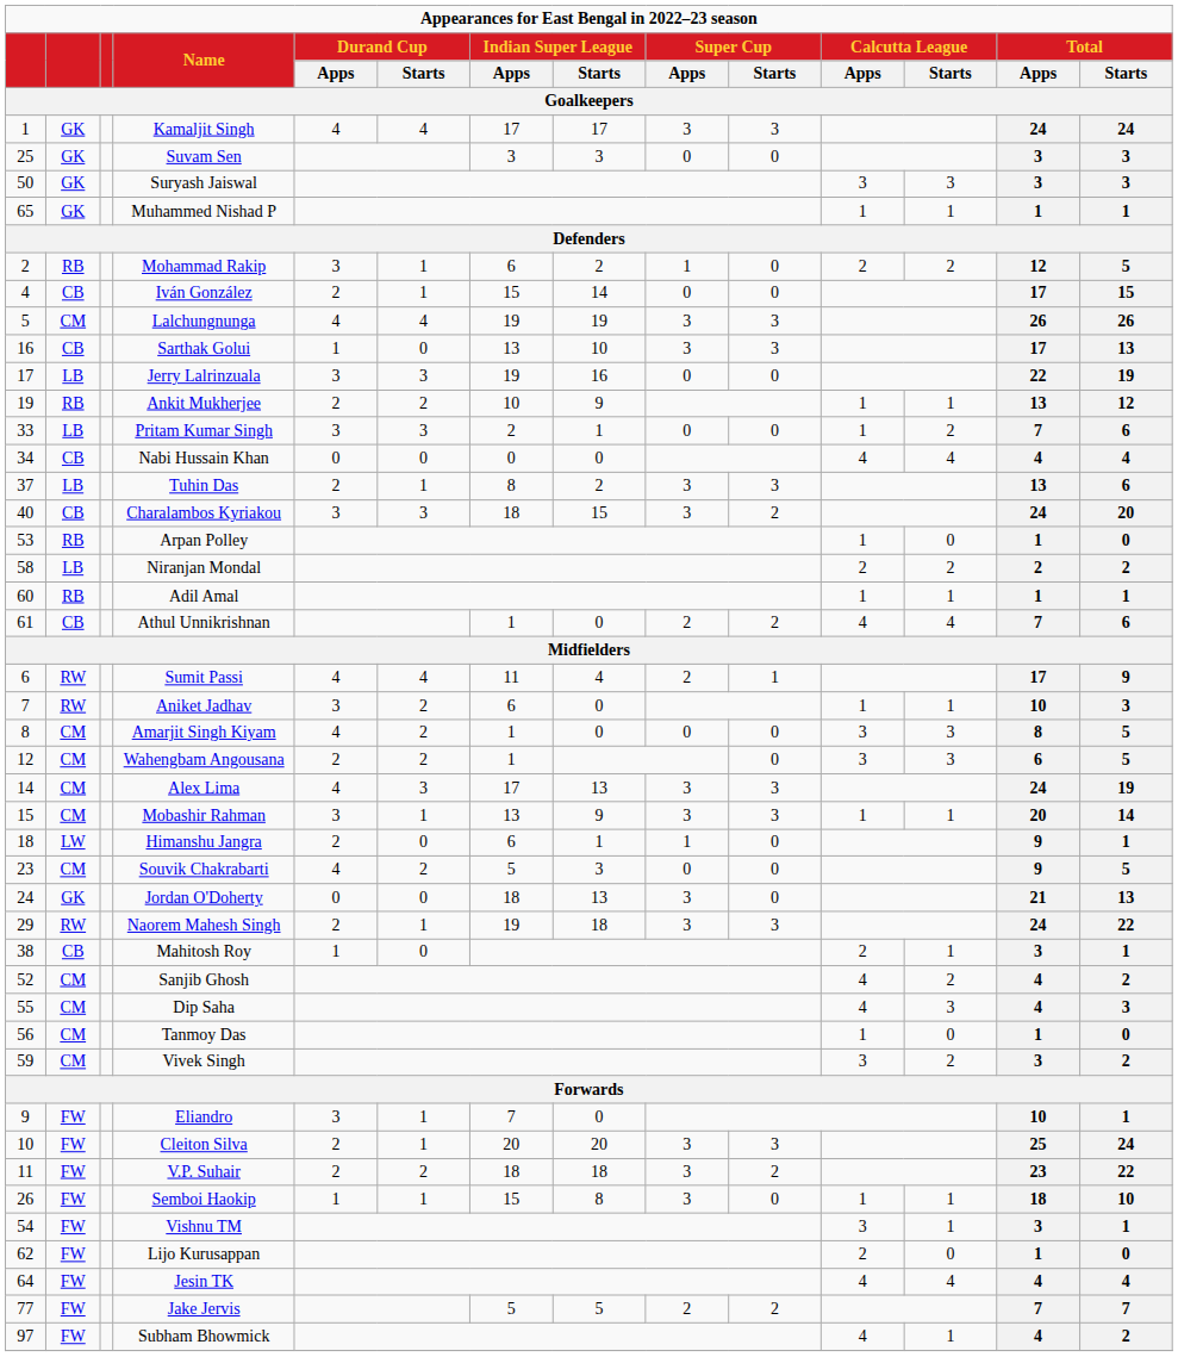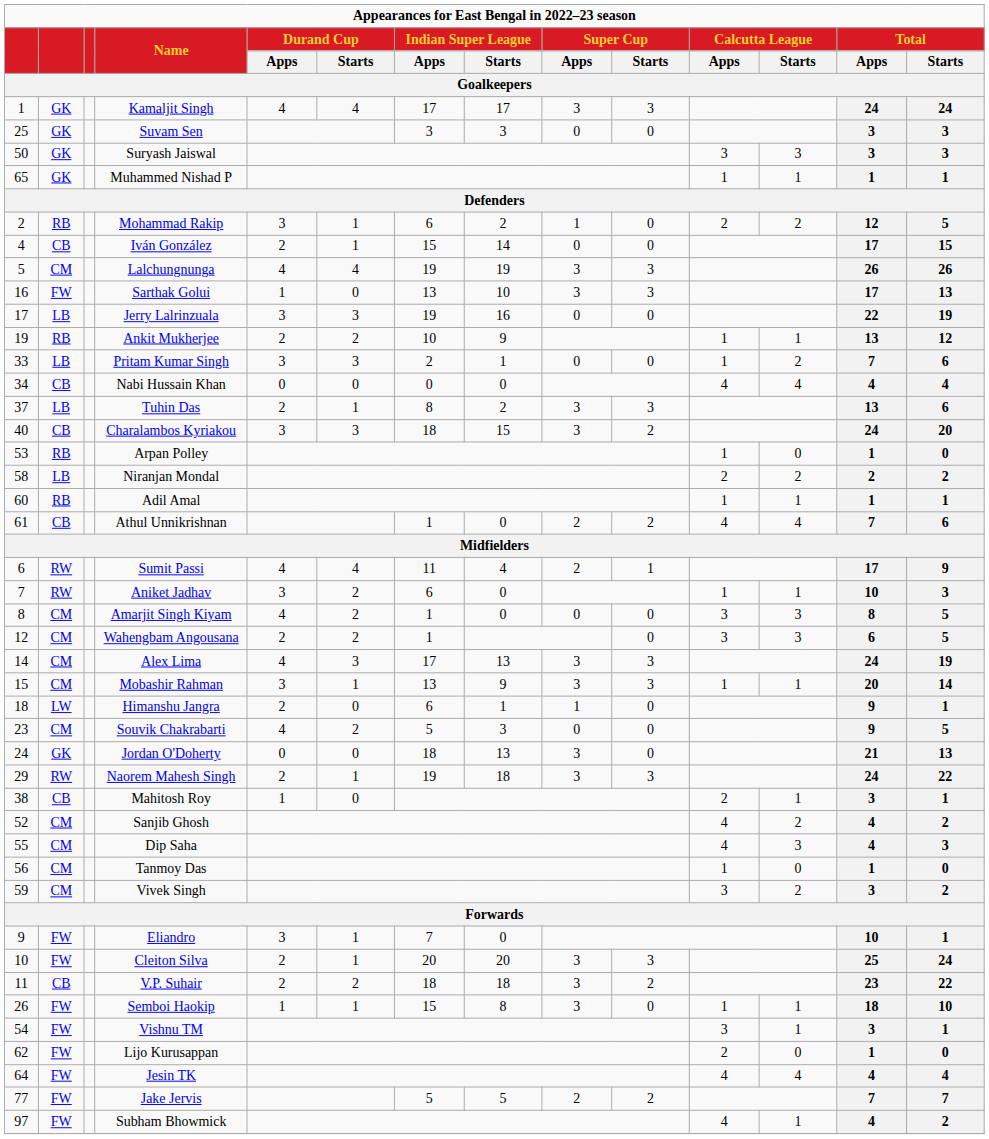 <table class="wikitable sortable" style="text-align:center; font-size:90%; width:80%;">
 <tr>
 <td colspan="14"><strong>Appearances for East Bengal in 2022–23 season</strong></td>
 </tr>
 <tr>
 <th style="background:#d71a23; color:#ffcd31; text-align:center;" rowspan="2"></th>
 <th style="background:#d71a23; color:#ffcd31; text-align:center;" rowspan="2"></th>
 <th style="background:#d71a23; color:#ffcd31; text-align:center;" rowspan="2"></th>
 <th style="background:#d71a23; color:#ffcd31; text-align:center; width:150px;" rowspan="2">Name</th>
 <th style="background:#d71a23; color:#ffcd31; text-align:center; width:86px;" colspan="2">Durand Cup</th>
 <th style="background:#d71a23; color:#ffcd31; text-align:center; width:86px;" colspan="2">Indian Super League</th>
 <th style="background:#d71a23; color:#ffcd31; text-align:center; width:86px;" colspan="2">Super Cup</th>
 <th style="background:#d71a23; color:#ffcd31; text-align:center; width:86px;" colspan="2">Calcutta League</th>
 <th style="background:#d71a23; color:#ffcd31; text-align:center; width:86px;" colspan="2">Total</th>
 </tr>
 <tr>
 <th>Apps</th>
 <th>Starts</th>
 <th>Apps</th>
 <th>Starts</th>
 <th>Apps</th>
 <th>Starts</th>
 <th>Apps</th>
 <th>Starts</th>
 <th>Apps</th>
 <th>Starts</th>
 </tr>
 <tr>
 <th colspan="14"><strong>Goalkeepers</strong></th>
 </tr>
 <tr>
 <td>1</td>
 <td><a href='#'>GK</a></td>
 <td></td>
 <td><a href='#'>Kamaljit Singh</a></td>
 <td>4</td>
 <td>4</td>
 <td>17</td>
 <td>17</td>
 <td>3</td>
 <td>3</td>
 <td colspan="2"></td>
 <th>24</th>
 <th>24</th>
 </tr>
 <tr>
 <td>25</td>
 <td><a href='#'>GK</a></td>
 <td></td>
 <td><a href='#'>Suvam Sen</a></td>
 <td colspan="2"></td>
 <td>3</td>
 <td>3</td>
 <td>0</td>
 <td>0</td>
 <td colspan="2"></td>
 <th>3</th>
 <th>3</th>
 </tr>
 <tr>
 <td>50</td>
 <td><a href='#'>GK</a></td>
 <td></td>
 <td>Suryash Jaiswal</td>
 <td colspan=6></td>
 <td>3</td>
 <td>3</td>
 <th>3</th>
 <th>3</th>
 </tr>
 <tr>
 <td>65</td>
 <td><a href='#'>GK</a></td>
 <td></td>
 <td>Muhammed Nishad P</td>
 <td colspan=6></td>
 <td>1</td>
 <td>1</td>
 <th>1</th>
 <th>1</th>
 </tr>
 <tr>
 <th colspan="14"><strong>Defenders</strong></th>
 </tr>
 <tr>
 <td>2</td>
 <td><a href='#'>RB</a></td>
 <td></td>
 <td><a href='#'>Mohammad Rakip</a></td>
 <td>3</td>
 <td>1</td>
 <td>6</td>
 <td>2</td>
 <td>1</td>
 <td>0</td>
 <td>2</td>
 <td>2</td>
 <th>12</th>
 <th>5</th>
 </tr>
 <tr>
 <td>4</td>
 <td><a href='#'>CB</a></td>
 <td></td>
 <td><a href='#'>Iván González</a></td>
 <td>2</td>
 <td>1</td>
 <td>15</td>
 <td>14</td>
 <td>0</td>
 <td>0</td>
 <td colspan="2"></td>
 <th>17</th>
 <th>15</th>
 </tr>
 <tr>
 <td>5</td>
 <td><a href='#'>CM</a></td>
 <td></td>
 <td><a href='#'>Lalchungnunga</a></td>
 <td>4</td>
 <td>4</td>
 <td>19</td>
 <td>19</td>
 <td>3</td>
 <td>3</td>
 <td colspan="2"></td>
 <th>26</th>
 <th>26</th>
 </tr>
 <tr>
 <td>16</td>
-<td><a href='#'>CB</a></td>
+<td><a href='#'>FW</a></td>
 <td></td>
 <td><a href='#'>Sarthak Golui</a></td>
 <td>1</td>
 <td>0</td>
 <td>13</td>
 <td>10</td>
 <td>3</td>
 <td>3</td>
 <td colspan="2"></td>
 <th>17</th>
 <th>13</th>
 </tr>
 <tr>
 <td>17</td>
 <td><a href='#'>LB</a></td>
 <td></td>
 <td><a href='#'>Jerry Lalrinzuala</a></td>
 <td>3</td>
 <td>3</td>
 <td>19</td>
 <td>16</td>
 <td>0</td>
 <td>0</td>
 <td colspan="2"></td>
 <th>22</th>
 <th>19</th>
 </tr>
 <tr>
 <td>19</td>
 <td><a href='#'>RB</a></td>
 <td></td>
 <td><a href='#'>Ankit Mukherjee</a></td>
 <td>2</td>
 <td>2</td>
 <td>10</td>
 <td>9</td>
 <td colspan="2"></td>
 <td>1</td>
 <td>1</td>
 <th>13</th>
 <th>12</th>
 </tr>
 <tr>
 <td>33</td>
 <td><a href='#'>LB</a></td>
 <td></td>
 <td><a href='#'>Pritam Kumar Singh</a></td>
 <td>3</td>
 <td>3</td>
 <td>2</td>
 <td>1</td>
 <td>0</td>
 <td>0</td>
 <td>1</td>
 <td>2</td>
 <th>7</th>
 <th>6</th>
 </tr>
 <tr>
 <td>34</td>
 <td><a href='#'>CB</a></td>
 <td></td>
 <td>Nabi Hussain Khan</td>
 <td>0</td>
 <td>0</td>
 <td>0</td>
 <td>0</td>
 <td colspan="2"></td>
 <td>4</td>
 <td>4</td>
 <th>4</th>
 <th>4</th>
 </tr>
 <tr>
 <td>37</td>
 <td><a href='#'>LB</a></td>
 <td></td>
 <td><a href='#'>Tuhin Das</a></td>
 <td>2</td>
 <td>1</td>
 <td>8</td>
 <td>2</td>
 <td>3</td>
 <td>3</td>
 <td colspan="2"></td>
 <th>13</th>
 <th>6</th>
 </tr>
 <tr>
 <td>40</td>
 <td><a href='#'>CB</a></td>
 <td></td>
 <td><a href='#'>Charalambos Kyriakou</a></td>
 <td>3</td>
 <td>3</td>
 <td>18</td>
 <td>15</td>
 <td>3</td>
 <td>2</td>
 <td colspan="2"></td>
 <th>24</th>
 <th>20</th>
 </tr>
 <tr>
 <td>53</td>
 <td><a href='#'>RB</a></td>
 <td></td>
 <td>Arpan Polley</td>
 <td colspan=6></td>
 <td>1</td>
 <td>0</td>
 <th>1</th>
 <th>0</th>
 </tr>
 <tr>
 <td>58</td>
 <td><a href='#'>LB</a></td>
 <td></td>
 <td>Niranjan Mondal</td>
 <td colspan=6></td>
 <td>2</td>
 <td>2</td>
 <th>2</th>
 <th>2</th>
 </tr>
 <tr>
 <td>60</td>
 <td><a href='#'>RB</a></td>
 <td></td>
 <td>Adil Amal</td>
 <td colspan=6></td>
 <td>1</td>
 <td>1</td>
 <th>1</th>
 <th>1</th>
 </tr>
 <tr>
 <td>61</td>
 <td><a href='#'>CB</a></td>
 <td></td>
 <td>Athul Unnikrishnan</td>
 <td colspan=2></td>
 <td>1</td>
 <td>0</td>
 <td>2</td>
 <td>2</td>
 <td>4</td>
 <td>4</td>
 <th>7</th>
 <th>6</th>
 </tr>
 <tr>
 <th colspan="14"><strong>Midfielders</strong></th>
 </tr>
 <tr>
 <td>6</td>
 <td><a href='#'>RW</a></td>
 <td></td>
 <td><a href='#'>Sumit Passi</a></td>
 <td>4</td>
 <td>4</td>
 <td>11</td>
 <td>4</td>
 <td>2</td>
 <td>1</td>
 <td colspan="2"></td>
 <th>17</th>
 <th>9</th>
 </tr>
 <tr>
 <td>7</td>
 <td><a href='#'>RW</a></td>
 <td></td>
 <td><a href='#'>Aniket Jadhav</a></td>
 <td>3</td>
 <td>2</td>
 <td>6</td>
 <td>0</td>
 <td colspan="2"></td>
 <td>1</td>
 <td>1</td>
 <th>10</th>
 <th>3</th>
 </tr>
 <tr>
 <td>8</td>
 <td><a href='#'>CM</a></td>
 <td></td>
 <td><a href='#'>Amarjit Singh Kiyam</a></td>
 <td>4</td>
 <td>2</td>
 <td>1</td>
 <td>0</td>
 <td>0</td>
 <td>0</td>
 <td>3</td>
 <td>3</td>
 <th>8</th>
 <th>5</th>
 </tr>
 <tr>
 <td>12</td>
 <td><a href='#'>CM</a></td>
 <td></td>
 <td><a href='#'>Wahengbam Angousana</a></td>
 <td>2</td>
 <td>2</td>
 <td>1</td>
 <td colspan="2"></td>
 <td>0</td>
 <td>3</td>
 <td>3</td>
 <th>6</th>
 <th>5</th>
 </tr>
 <tr>
 <td>14</td>
 <td><a href='#'>CM</a></td>
 <td></td>
 <td><a href='#'>Alex Lima</a></td>
 <td>4</td>
 <td>3</td>
 <td>17</td>
 <td>13</td>
 <td>3</td>
 <td>3</td>
 <td colspan="2"></td>
 <th>24</th>
 <th>19</th>
 </tr>
 <tr>
 <td>15</td>
 <td><a href='#'>CM</a></td>
 <td></td>
 <td><a href='#'>Mobashir Rahman</a></td>
 <td>3</td>
 <td>1</td>
 <td>13</td>
 <td>9</td>
 <td>3</td>
 <td>3</td>
 <td>1</td>
 <td>1</td>
 <th>20</th>
 <th>14</th>
 </tr>
 <tr>
 <td>18</td>
 <td><a href='#'>LW</a></td>
 <td></td>
 <td><a href='#'>Himanshu Jangra</a></td>
 <td>2</td>
 <td>0</td>
 <td>6</td>
 <td>1</td>
 <td>1</td>
 <td>0</td>
 <td colspan="2"></td>
 <th>9</th>
 <th>1</th>
 </tr>
 <tr>
 <td>23</td>
 <td><a href='#'>CM</a></td>
 <td></td>
 <td><a href='#'>Souvik Chakrabarti</a></td>
 <td>4</td>
 <td>2</td>
 <td>5</td>
 <td>3</td>
 <td>0</td>
 <td>0</td>
 <td colspan="2"></td>
 <th>9</th>
 <th>5</th>
 </tr>
 <tr>
 <td>24</td>
 <td><a href='#'>GK</a></td>
 <td></td>
 <td><a href='#'>Jordan O'Doherty</a></td>
 <td>0</td>
 <td>0</td>
 <td>18</td>
 <td>13</td>
 <td>3</td>
 <td>0</td>
 <td colspan="2"></td>
 <th>21</th>
 <th>13</th>
 </tr>
 <tr>
 <td>29</td>
 <td><a href='#'>RW</a></td>
 <td></td>
 <td><a href='#'>Naorem Mahesh Singh</a></td>
 <td>2</td>
 <td>1</td>
 <td>19</td>
 <td>18</td>
 <td>3</td>
 <td>3</td>
 <td colspan="2"></td>
 <th>24</th>
 <th>22</th>
 </tr>
 <tr>
 <td>38</td>
 <td><a href='#'>CB</a></td>
 <td></td>
 <td>Mahitosh Roy</td>
 <td>1</td>
 <td>0</td>
 <td colspan=4></td>
 <td>2</td>
 <td>1</td>
 <th>3</th>
 <th>1</th>
 </tr>
 <tr>
 <td>52</td>
 <td><a href='#'>CM</a></td>
 <td></td>
 <td>Sanjib Ghosh</td>
 <td colspan=6></td>
 <td>4</td>
 <td>2</td>
 <th>4</th>
 <th>2</th>
 </tr>
 <tr>
 <td>55</td>
 <td><a href='#'>CM</a></td>
 <td></td>
 <td>Dip Saha</td>
 <td colspan=6></td>
 <td>4</td>
 <td>3</td>
 <th>4</th>
 <th>3</th>
 </tr>
 <tr>
 <td>56</td>
 <td><a href='#'>CM</a></td>
 <td></td>
 <td>Tanmoy Das</td>
 <td colspan=6></td>
 <td>1</td>
 <td>0</td>
 <th>1</th>
 <th>0</th>
 </tr>
 <tr>
 <td>59</td>
 <td><a href='#'>CM</a></td>
 <td></td>
 <td>Vivek Singh</td>
 <td colspan=6></td>
 <td>3</td>
 <td>2</td>
 <th>3</th>
 <th>2</th>
 </tr>
 <tr>
 <th colspan="14"><strong>Forwards</strong></th>
 </tr>
 <tr>
 <td>9</td>
 <td><a href='#'>FW</a></td>
 <td></td>
 <td><a href='#'>Eliandro</a></td>
 <td>3</td>
 <td>1</td>
 <td>7</td>
 <td>0</td>
 <td colspan="4"></td>
 <th>10</th>
 <th>1</th>
 </tr>
 <tr>
 <td>10</td>
 <td><a href='#'>FW</a></td>
 <td></td>
 <td><a href='#'>Cleiton Silva</a></td>
 <td>2</td>
 <td>1</td>
 <td>20</td>
 <td>20</td>
 <td>3</td>
 <td>3</td>
 <td colspan="2"></td>
 <th>25</th>
 <th>24</th>
 </tr>
 <tr>
 <td>11</td>
-<td><a href='#'>FW</a></td>
+<td><a href='#'>CB</a></td>
 <td></td>
 <td><a href='#'>V.P. Suhair</a></td>
 <td>2</td>
 <td>2</td>
 <td>18</td>
 <td>18</td>
 <td>3</td>
 <td>2</td>
 <td colspan="2"></td>
 <th>23</th>
 <th>22</th>
 </tr>
 <tr>
 <td>26</td>
 <td><a href='#'>FW</a></td>
 <td></td>
 <td><a href='#'>Semboi Haokip</a></td>
 <td>1</td>
 <td>1</td>
 <td>15</td>
 <td>8</td>
 <td>3</td>
 <td>0</td>
 <td>1</td>
 <td>1</td>
 <th>18</th>
 <th>10</th>
 </tr>
 <tr>
 <td>54</td>
 <td><a href='#'>FW</a></td>
 <td></td>
 <td><a href='#'>Vishnu TM</a></td>
 <td colspan=6></td>
 <td>3</td>
 <td>1</td>
 <th>3</th>
 <th>1</th>
 </tr>
 <tr>
 <td>62</td>
 <td><a href='#'>FW</a></td>
 <td></td>
 <td>Lijo Kurusappan</td>
 <td colspan=6></td>
 <td>2</td>
 <td>0</td>
 <th>1</th>
 <th>0</th>
 </tr>
 <tr>
 <td>64</td>
 <td><a href='#'>FW</a></td>
 <td></td>
 <td><a href='#'>Jesin TK</a></td>
 <td colspan=6></td>
 <td>4</td>
 <td>4</td>
 <th>4</th>
 <th>4</th>
 </tr>
 <tr>
 <td>77</td>
 <td><a href='#'>FW</a></td>
 <td></td>
 <td><a href='#'>Jake Jervis</a></td>
 <td colspan=2></td>
 <td>5</td>
 <td>5</td>
 <td>2</td>
 <td>2</td>
 <td colspan=2></td>
 <th>7</th>
 <th>7</th>
 </tr>
 <tr>
 <td>97</td>
 <td><a href='#'>FW</a></td>
 <td></td>
 <td>Subham Bhowmick</td>
 <td colspan=6></td>
 <td>4</td>
 <td>1</td>
 <th>4</th>
 <th>2</th>
 </tr>
 <tr>
 </tr>
 </table>
